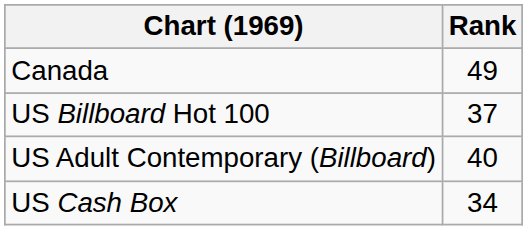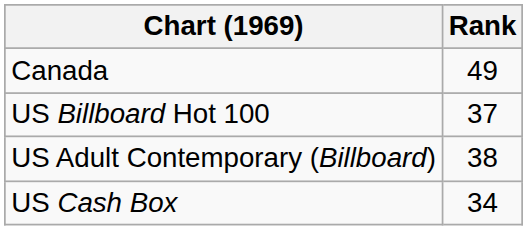 <table class="wikitable sortable">
 <tr>
 <th align="left">Chart (1969)</th>
 <th style="text-align:center;">Rank</th>
 </tr>
 <tr>
 <td>Canada</td>
 <td style="text-align:center;">49</td>
 </tr>
 <tr>
 <td>US <em>Billboard</em> Hot 100</td>
 <td style="text-align:center;">37</td>
 </tr>
 <tr>
 <td>US Adult Contemporary (<em>Billboard</em>)</td>
-<td style="text-align:center;">40</td>
+<td style="text-align:center;">38</td>
 </tr>
 <tr>
 <td>US <em>Cash Box</em></td>
 <td style="text-align:center;">34</td>
 </tr>
 </table>
